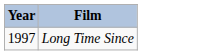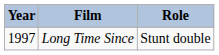 <table class="wikitable" style="font-size:95%;">
 <tr>
 <th style="background:#B0C4DE;">Year</th>
 <th style="background:#B0C4DE;">Film</th>
+<th style="background:#B0C4DE;">Role</th>
 </tr>
 <tr>
 <td>1997</td>
 <td><em>Long Time Since</em></td>
+<td>Stunt double</td>
 </tr>
 </table>
